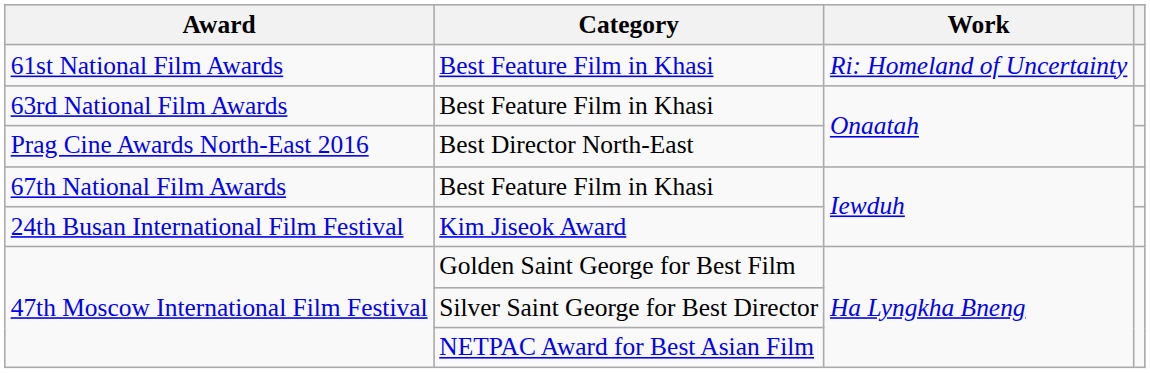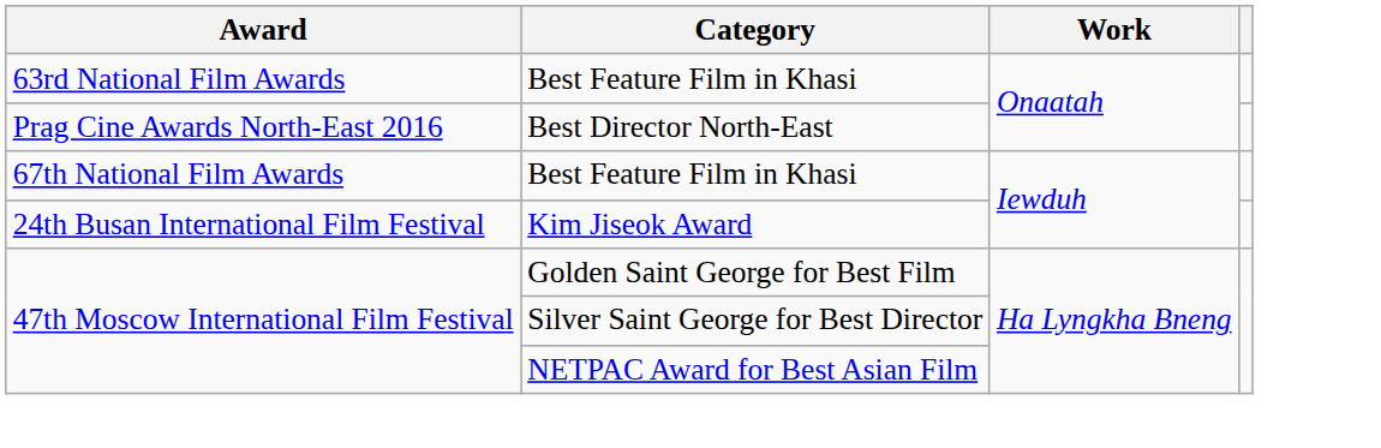 <table class="wikitable sortable">
 <tr>
 <th>Award</th>
 <th>Category</th>
 <th>Work</th>
 <th></th>
-</tr>
-<tr>
-<td><a href='#'>61st National Film Awards</a></td>
-<td><a href='#'>Best Feature Film in Khasi</a></td>
-<td><em><a href='#'>Ri: Homeland of Uncertainty</a></em></td>
-<td></td>
 </tr>
 <tr>
 <td><a href='#'>63rd National Film Awards</a></td>
 <td>Best Feature Film in Khasi</td>
 <td rowspan="2"><em><a href='#'>Onaatah</a></em></td>
 <td></td>
 </tr>
 <tr>
 <td><a href='#'>Prag Cine Awards North-East 2016</a></td>
 <td>Best Director North-East</td>
 <td></td>
 </tr>
 <tr>
 <td><a href='#'>67th National Film Awards</a></td>
 <td>Best Feature Film in Khasi</td>
 <td rowspan="2"><em><a href='#'>Iewduh</a></em></td>
 <td></td>
 </tr>
 <tr>
 <td><a href='#'>24th Busan International Film Festival</a></td>
 <td><a href='#'>Kim Jiseok Award</a></td>
 <td></td>
 </tr>
 <tr>
 <td rowspan="3"><a href='#'>47th Moscow International Film Festival</a></td>
 <td>Golden Saint George for Best Film</td>
 <td rowspan="3"><em><a href='#'>Ha Lyngkha Bneng</a></em></td>
 <td rowspan="3"></td>
 </tr>
 <tr>
 <td>Silver Saint George for Best Director</td>
 </tr>
 <tr>
 <td><a href='#'>NETPAC Award for Best Asian Film</a></td>
 </tr>
 </table>
